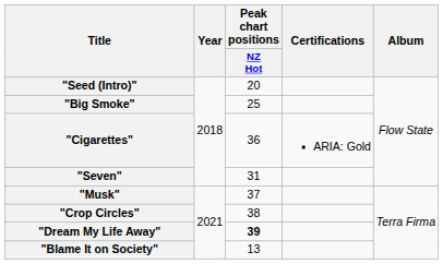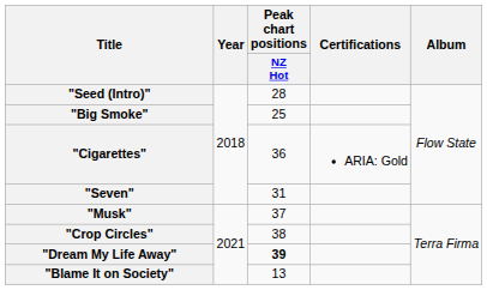 <table class="wikitable plainrowheaders" style="text-align:center;">
 <tr>
 <th scope="col" rowspan="2" style="width:16em;">Title</th>
 <th scope="col" rowspan="2">Year</th>
 <th scope="col" colspan="1">Peak chart positions</th>
 <th scope="col" rowspan="2">Certifications</th>
 <th scope="col" rowspan="2">Album</th>
 </tr>
 <tr>
 <th scope="col" style="width:3em;font-size:90%;"><a href='#'>NZ<br>Hot</a><br></th>
 </tr>
 <tr>
 <th scope="row">"Seed (Intro)"</th>
 <td rowspan="4">2018</td>
-<td>20</td>
+<td>28</td>
 <td></td>
 <td rowspan="4"><em>Flow State</em></td>
 </tr>
 <tr>
 <th scope="row">"Big Smoke"</th>
 <td>25</td>
 <td></td>
 </tr>
 <tr>
 <th scope="row">"Cigarettes"</th>
 <td>36</td>
 <td><br><ul><li>ARIA: Gold</li></ul></td>
 </tr>
 <tr>
 <th scope="row">"Seven"</th>
 <td>31</td>
 <td></td>
 </tr>
 <tr>
 <th scope="row">"Musk"</th>
 <td rowspan="4">2021</td>
 <td>37</td>
 <td></td>
 <td rowspan="4"><em>Terra Firma</em></td>
 </tr>
 <tr>
 <th scope="row">"Crop Circles"</th>
 <td>38</td>
 <td></td>
 </tr>
 <tr>
 <th scope="row">"Dream My Life Away"<br></th>
 <td><strong>39</strong></td>
 <td></td>
 </tr>
 <tr>
 <th scope="row">"Blame It on Society"</th>
 <td>13</td>
 <td></td>
 </tr>
 </table>
